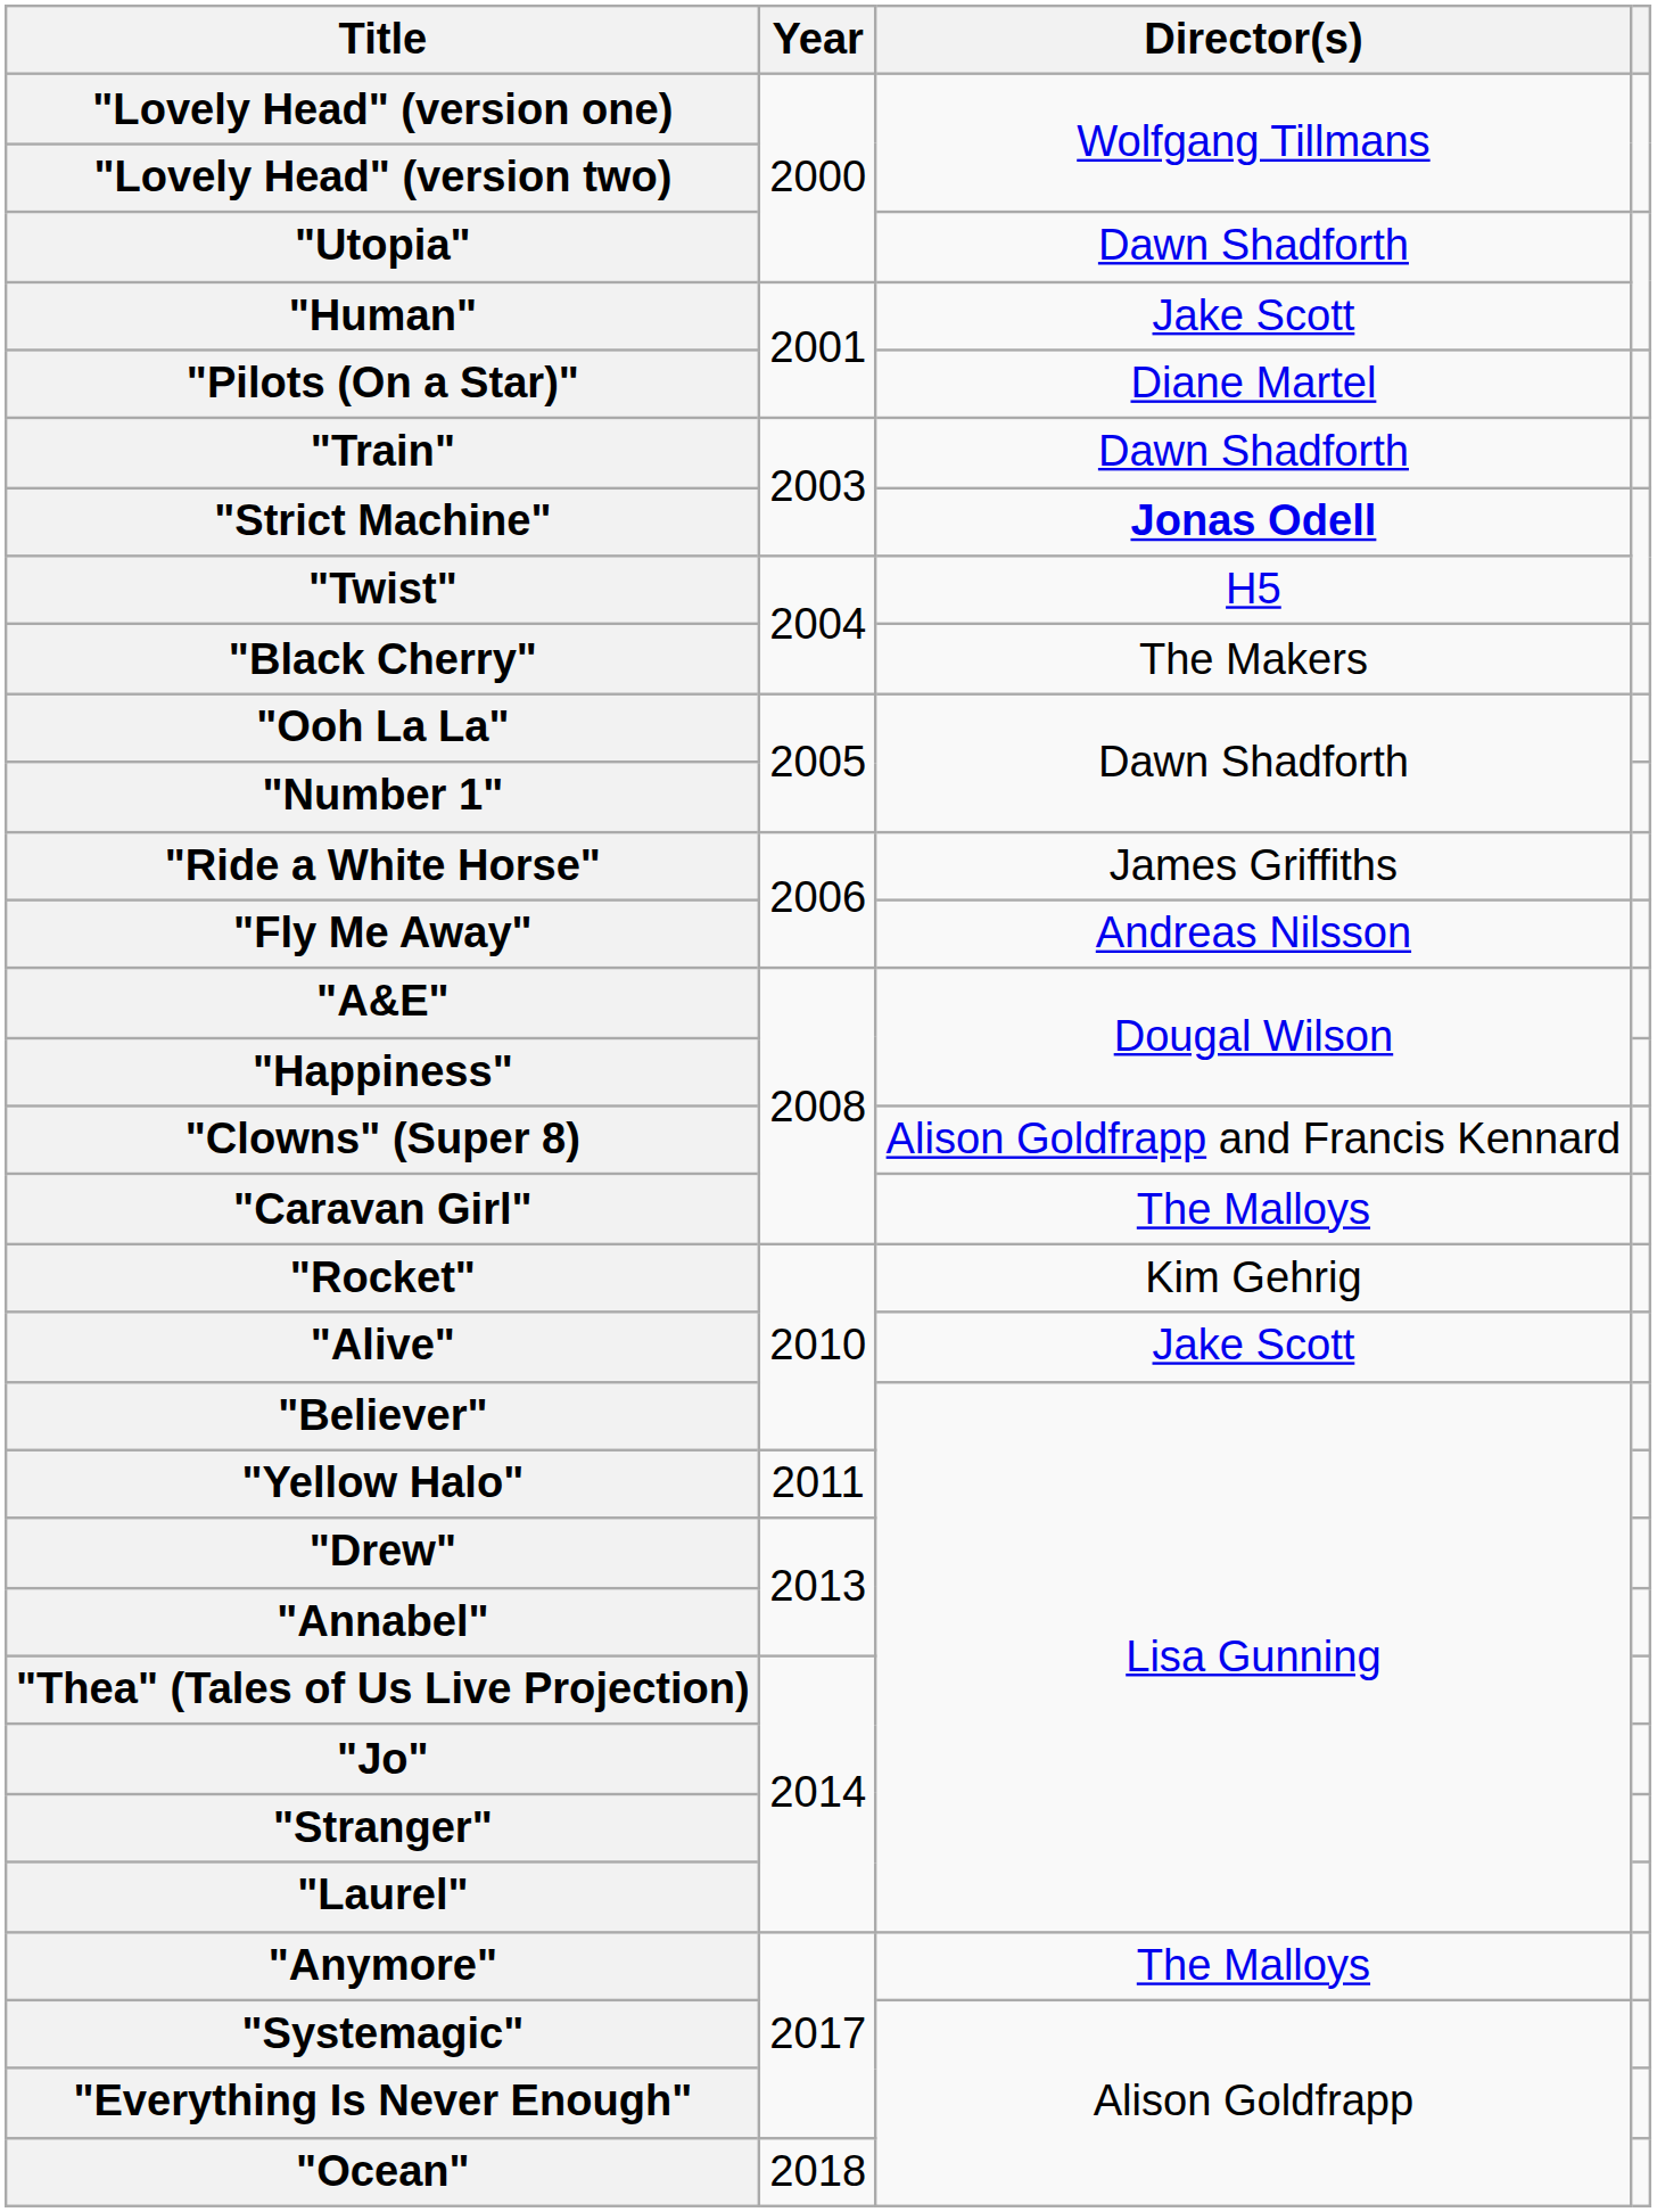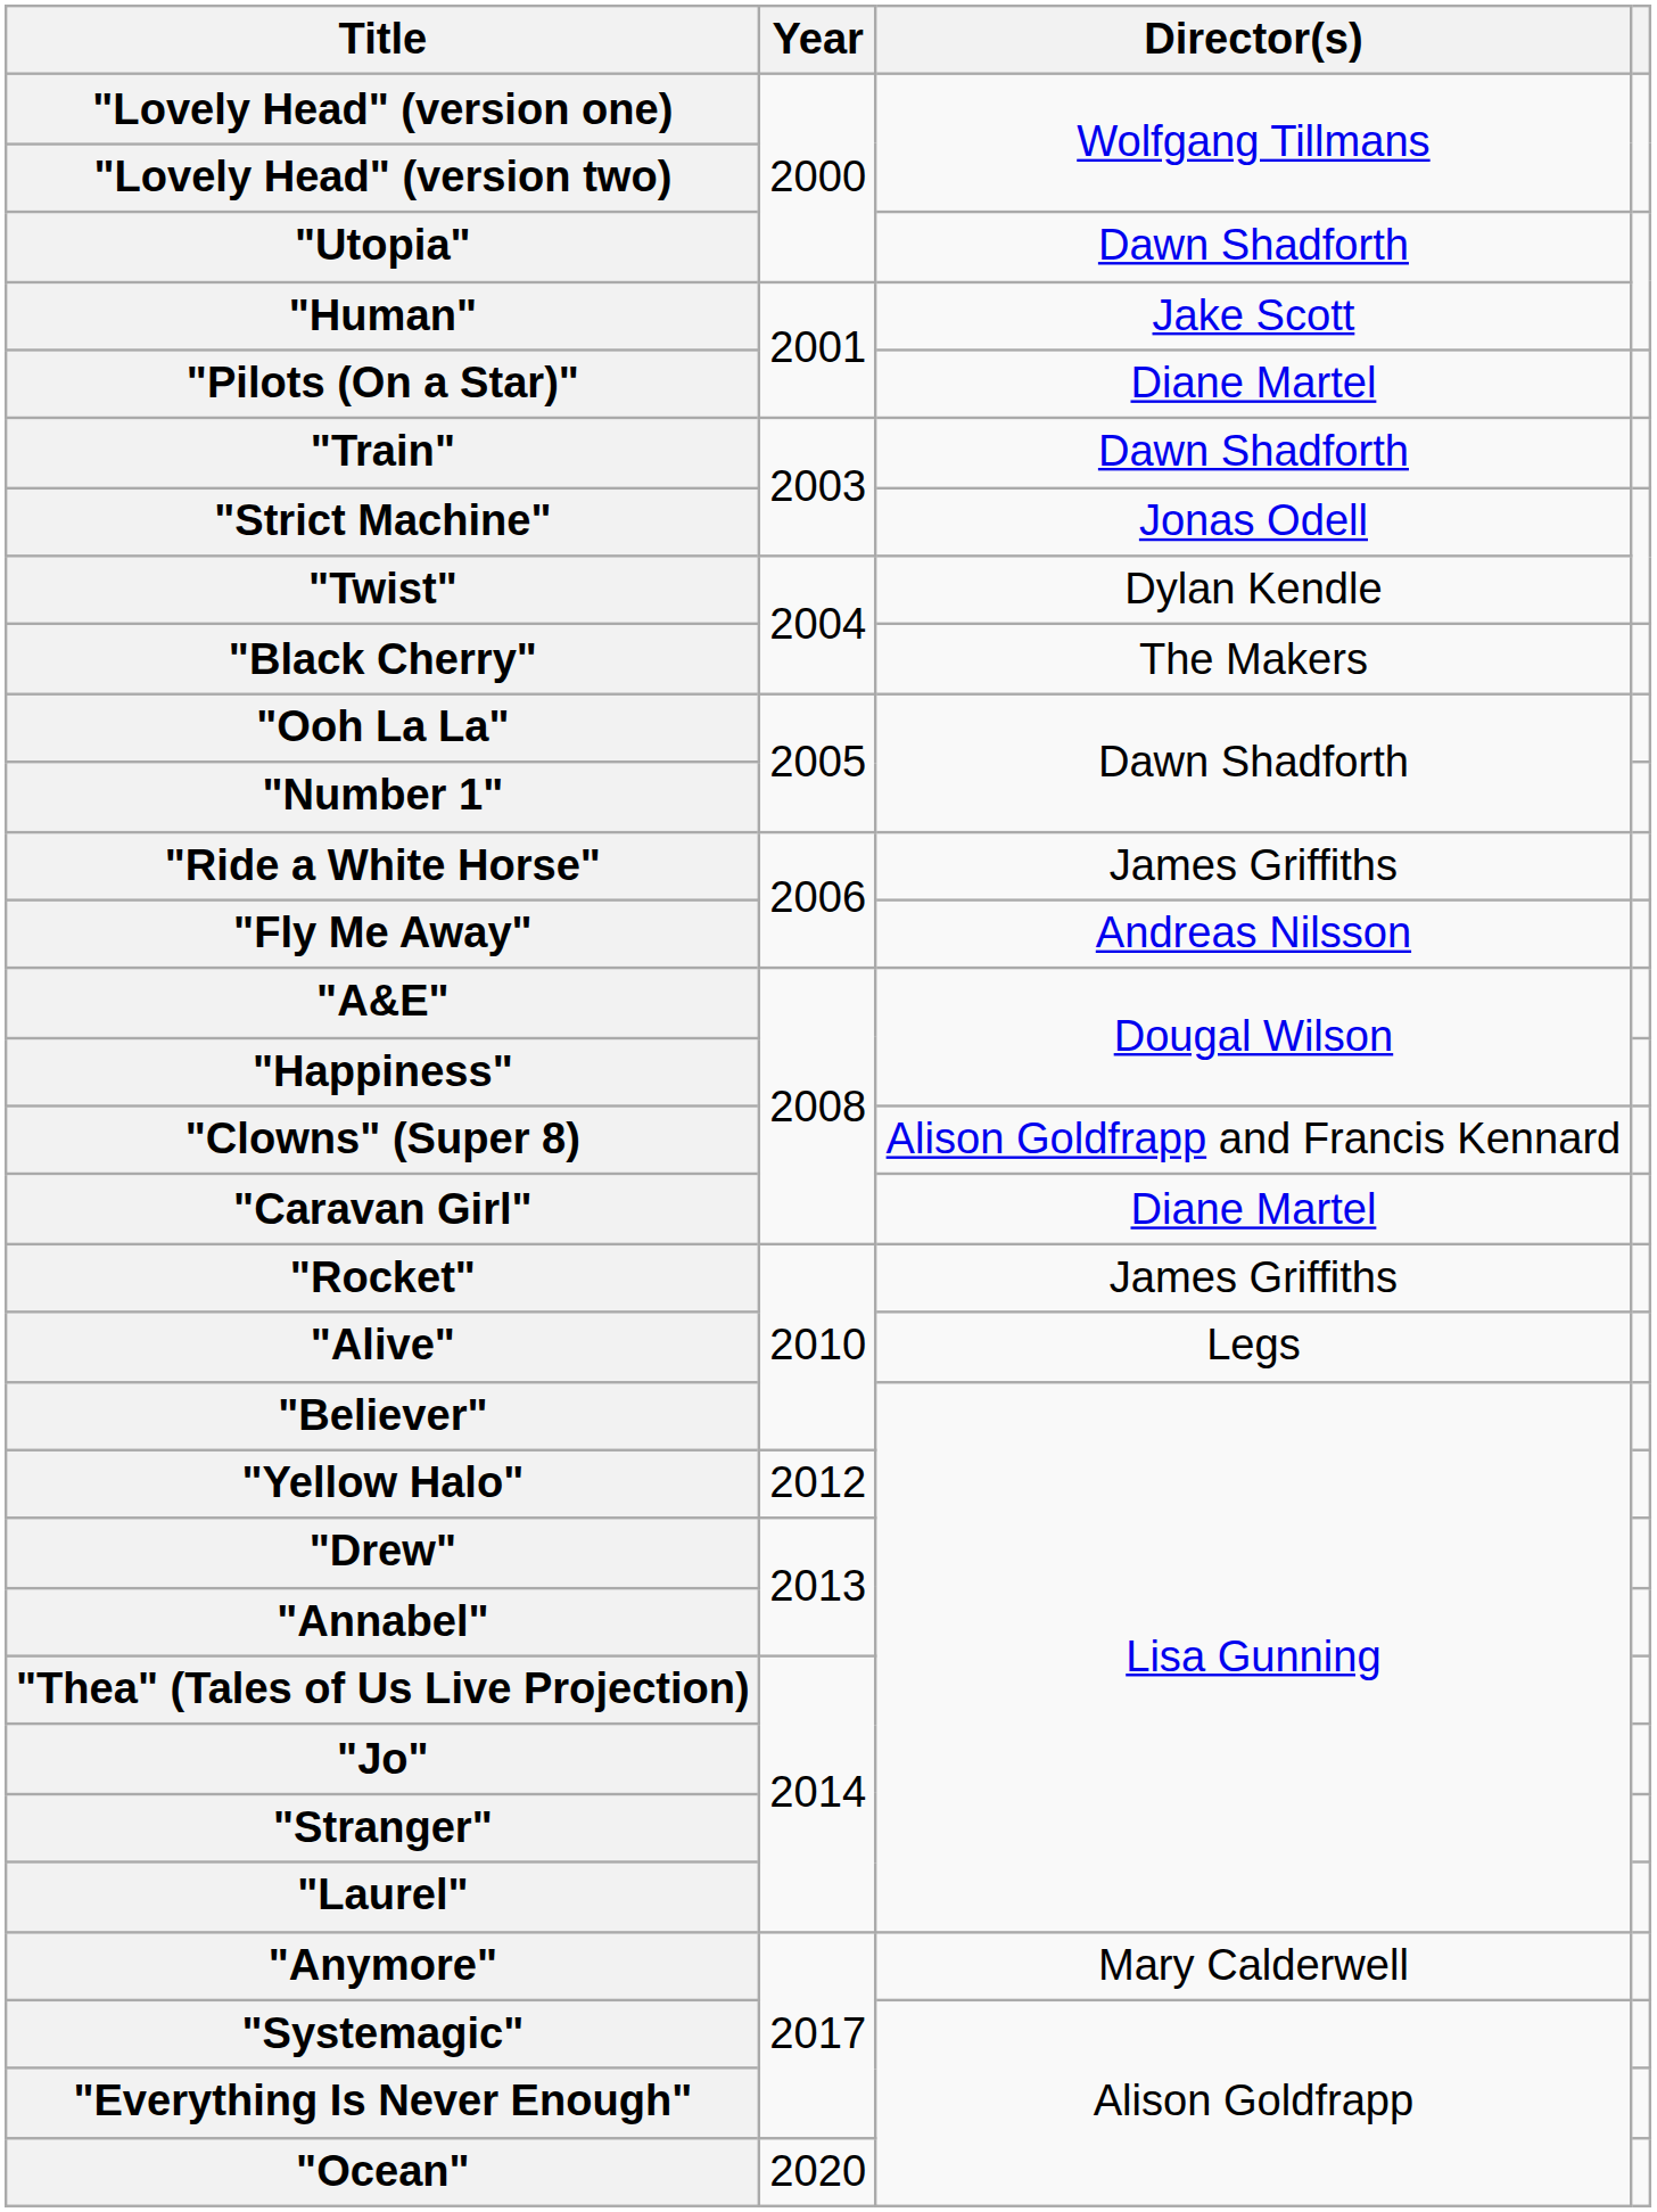 <table class="wikitable plainrowheaders" style="text-align:center">
 <tr>
 <th scope="col">Title</th>
 <th scope="col">Year</th>
 <th scope="col">Director(s)</th>
 <th scope="col"></th>
 </tr>
 <tr>
 <th scope="row">"Lovely Head" (version one)</th>
 <td rowspan="3">2000</td>
 <td rowspan="2"><a href='#'>Wolfgang Tillmans</a></td>
 <td rowspan="2"></td>
 </tr>
 <tr>
 <th scope="row">"Lovely Head" (version two)</th>
 </tr>
 <tr>
 <th scope="row">"Utopia"</th>
 <td><a href='#'>Dawn Shadforth</a></td>
 <td rowspan="2"></td>
 </tr>
 <tr>
 <th scope="row">"Human"</th>
 <td rowspan="2">2001</td>
 <td><a href='#'>Jake Scott</a></td>
 </tr>
 <tr>
 <th scope="row">"Pilots (On a Star)"</th>
 <td><a href='#'>Diane Martel</a></td>
 <td></td>
 </tr>
 <tr>
 <th scope="row">"Train"</th>
 <td rowspan="2">2003</td>
 <td><a href='#'>Dawn Shadforth</a></td>
 <td></td>
 </tr>
 <tr>
 <th scope="row">"Strict Machine"</th>
-<td><strong><a href='#'>Jonas Odell</a></strong></td>
+<td><a href='#'>Jonas Odell</a></td>
 <td rowspan="2"></td>
 </tr>
 <tr>
 <th scope="row">"Twist"</th>
 <td rowspan="2">2004</td>
-<td><a href='#'>H5</a></td>
+<td>Dylan Kendle</td>
 </tr>
 <tr>
 <th scope="row">"Black Cherry"</th>
 <td>The Makers</td>
 <td></td>
 </tr>
 <tr>
 <th scope="row">"Ooh La La"</th>
 <td rowspan="2">2005</td>
 <td rowspan="2">Dawn Shadforth</td>
 <td></td>
 </tr>
 <tr>
 <th scope="row">"Number 1"</th>
 <td></td>
 </tr>
 <tr>
 <th scope="row">"Ride a White Horse"</th>
 <td rowspan="2">2006</td>
 <td>James Griffiths</td>
 <td></td>
 </tr>
 <tr>
 <th scope="row">"Fly Me Away"</th>
 <td><a href='#'>Andreas Nilsson</a></td>
 <td></td>
 </tr>
 <tr>
 <th scope="row">"A&E"</th>
 <td rowspan="4">2008</td>
 <td rowspan="2"><a href='#'>Dougal Wilson</a></td>
 <td></td>
 </tr>
 <tr>
 <th scope="row">"Happiness"</th>
 <td></td>
 </tr>
 <tr>
 <th scope="row">"Clowns" (Super 8)</th>
 <td><a href='#'>Alison Goldfrapp</a> and Francis Kennard</td>
 <td></td>
 </tr>
 <tr>
 <th scope="row">"Caravan Girl"</th>
-<td><a href='#'>The Malloys</a></td>
+<td><a href='#'>Diane Martel</a></td>
 <td></td>
 </tr>
 <tr>
 <th scope="row">"Rocket"</th>
 <td rowspan="3">2010</td>
-<td>Kim Gehrig</td>
+<td>James Griffiths</td>
 <td></td>
 </tr>
 <tr>
 <th scope="row">"Alive"</th>
-<td><a href='#'>Jake Scott</a></td>
+<td>Legs</td>
 <td></td>
 </tr>
 <tr>
 <th scope="row">"Believer"</th>
 <td rowspan="8"><a href='#'>Lisa Gunning</a></td>
 <td></td>
 </tr>
 <tr>
 <th scope="row">"Yellow Halo"</th>
-<td>2011</td>
+<td>2012</td>
 <td></td>
 </tr>
 <tr>
 <th scope="row">"Drew"</th>
 <td rowspan="2">2013</td>
 <td></td>
 </tr>
 <tr>
 <th scope="row">"Annabel"</th>
 <td></td>
 </tr>
 <tr>
 <th scope="row">"Thea" (Tales of Us Live Projection)</th>
 <td rowspan="4">2014</td>
 <td></td>
 </tr>
 <tr>
 <th scope="row">"Jo"</th>
 <td></td>
 </tr>
 <tr>
 <th scope="row">"Stranger"</th>
 <td></td>
 </tr>
 <tr>
 <th scope="row">"Laurel"</th>
 <td></td>
 </tr>
 <tr>
 <th scope="row">"Anymore"</th>
 <td rowspan="3">2017</td>
-<td><a href='#'>The Malloys</a></td>
+<td>Mary Calderwell</td>
 <td></td>
 </tr>
 <tr>
 <th scope="row">"Systemagic"</th>
 <td rowspan="3">Alison Goldfrapp</td>
 <td></td>
 </tr>
 <tr>
 <th scope="row">"Everything Is Never Enough"</th>
 <td></td>
 </tr>
 <tr>
 <th scope="row">"Ocean"<br></th>
-<td>2018</td>
+<td>2020</td>
 <td></td>
 </tr>
 </table>
